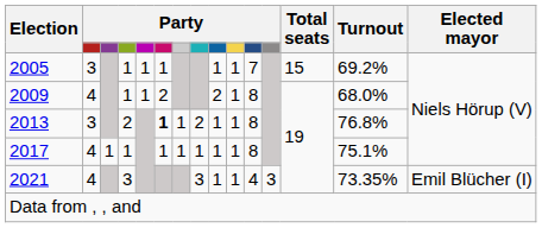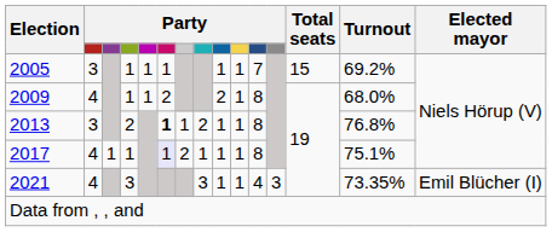 <table class="wikitable">
 <tr>
 <th rowspan="2">Election</th>
 <th colspan="11">Party</th>
 <th rowspan="2">Total<br>seats</th>
 <th rowspan="2">Turnout</th>
 <th rowspan="2">Elected<br>mayor</th>
 </tr>
 <tr>
 <td style="background:#B5211D;"><strong><a href='#'></a></strong></td>
 <td style="background:#843A93;"><strong><a href='#'></a></strong></td>
 <td style="background:#89A920;"><strong><a href='#'></a></strong></td>
 <td style="background:#b900b3;"><strong></strong></td>
 <td style="background:#C9096C;"><strong><a href='#'></a></strong></td>
 <td style="background:#cccccc;"><strong></strong></td>
 <td style="background:#1CB1B7;"><strong><a href='#'></a></strong></td>
 <td style="background:#0d64a2;"><strong></strong></td>
 <td style="background:#F4D44D;"><strong><a href='#'></a></strong></td>
 <td style="background:#254C85;"><strong><a href='#'></a></strong></td>
 <td style="background:#8B8989;"><strong><a href='#'></a></strong></td>
 </tr>
 <tr>
 <td><a href='#'>2005</a></td>
 <td>3</td>
 <td style="background:#CDC9C9;" rowspan="3"></td>
 <td>1</td>
 <td>1</td>
 <td>1</td>
 <td style="background:#CDC9C9;" rowspan="2"></td>
 <td style="background:#CDC9C9;" rowspan="2"></td>
 <td>1</td>
 <td>1</td>
 <td>7</td>
 <td style="background:#CDC9C9;" rowspan="4"></td>
 <td>15</td>
 <td>69.2%</td>
 <td rowspan="4">Niels Hörup (V)</td>
 </tr>
 <tr>
 <td><a href='#'>2009</a></td>
 <td>4</td>
 <td>1</td>
 <td>1</td>
 <td>2</td>
 <td>2</td>
 <td>1</td>
 <td>8</td>
 <td rowspan="4">19</td>
 <td>68.0%</td>
 </tr>
 <tr>
 <td><a href='#'>2013</a></td>
 <td>3</td>
 <td>2</td>
 <td style="background:#CDC9C9;" rowspan="3"></td>
 <td><strong>1</strong></td>
 <td>1</td>
 <td>2</td>
 <td>1</td>
 <td>1</td>
 <td>8</td>
 <td>76.8%</td>
 </tr>
 <tr>
 <td><a href='#'>2017</a></td>
 <td>4</td>
 <td>1</td>
 <td>1</td>
-<td>1</td>
-<td>1</td>
+<td style="background: lavender;">1</td>
+<td>2</td>
 <td>1</td>
 <td>1</td>
 <td>1</td>
 <td>8</td>
 <td>75.1%</td>
 </tr>
 <tr>
 <td><a href='#'>2021</a></td>
 <td>4</td>
 <td style="background:#CDC9C9;" rowspan="1"></td>
 <td>3</td>
 <td style="background:#CDC9C9;" rowspan="1"></td>
 <td style="background:#CDC9C9;" rowspan="1"></td>
 <td>3</td>
 <td>1</td>
 <td>1</td>
 <td>4</td>
 <td>3</td>
 <td>73.35%</td>
 <td rowspan="1">Emil Blücher (I)</td>
 </tr>
 <tr>
 <td colspan="15">Data from , ,  and </td>
 </tr>
 </table>
